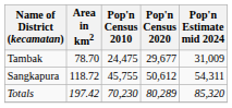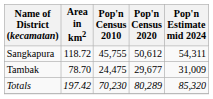 <table class="sortable wikitable">
 <tr>
 <th>Name of<br>District<br>(<em>kecamatan</em>)</th>
 <th>Area<br>in <br>km<sup>2</sup></th>
 <th>Pop'n<br>Census<br>2010</th>
 <th>Pop'n<br>Census<br>2020</th>
 <th>Pop'n<br>Estimate<br>mid 2024</th>
 </tr>
 <tr>
+<td>Sangkapura</td>
+<td align="right">118.72</td>
+<td align="right">45,755</td>
+<td align="right">50,612</td>
+<td align="right">54,311</td>
+</tr>
+<tr>
 <td>Tambak</td>
 <td align="right">78.70</td>
 <td align="right">24,475</td>
 <td align="right">29,677</td>
 <td align="right">31,009</td>
-</tr>
-<tr>
-<td>Sangkapura</td>
-<td align="right">118.72</td>
-<td align="right">45,755</td>
-<td align="right">50,612</td>
-<td align="right">54,311</td>
 </tr>
 <tr>
 <td><em>Totals</em></td>
 <td align="right"><em>197.42</em></td>
 <td align="right"><em>70,230</em></td>
 <td align="right"><em>80,289</em></td>
 <td align="right"><em>85,320</em></td>
 </tr>
 <tr>
 </tr>
 </table>
